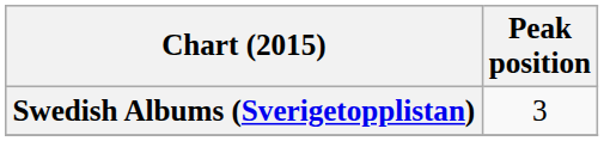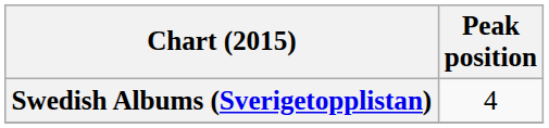 <table class="wikitable plainrowheaders" style="text-align:center">
 <tr>
 <th scope="col">Chart (2015)</th>
 <th scope="col">Peak<br> position</th>
 </tr>
 <tr>
 <th scope="row">Swedish Albums (<a href='#'>Sverigetopplistan</a>)</th>
-<td>3</td>
+<td>4</td>
 </tr>
 <tr>
 </tr>
 </table>
